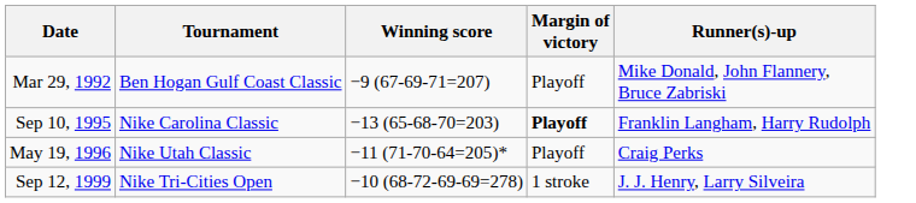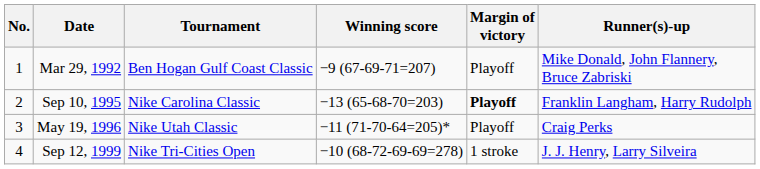 <table class="wikitable" style="font-size:95%;">
 <tr>
+<th>No.</th>
 <th>Date</th>
 <th>Tournament</th>
 <th>Winning score</th>
 <th>Margin of<br>victory</th>
 <th>Runner(s)-up</th>
 </tr>
 <tr>
+<td align=center>1</td>
 <td align=right>Mar 29, <a href='#'>1992</a></td>
 <td><a href='#'>Ben Hogan Gulf Coast Classic</a></td>
 <td>−9 (67-69-71=207)</td>
 <td>Playoff</td>
 <td> <a href='#'>Mike Donald</a>,  <a href='#'>John Flannery</a>,<br> <a href='#'>Bruce Zabriski</a></td>
 </tr>
 <tr>
+<td align=center>2</td>
 <td align=right>Sep 10, <a href='#'>1995</a></td>
 <td><a href='#'>Nike Carolina Classic</a></td>
 <td>−13 (65-68-70=203)</td>
 <td><strong>Playoff</strong></td>
 <td> <a href='#'>Franklin Langham</a>,  <a href='#'>Harry Rudolph</a></td>
 </tr>
 <tr>
+<td align=center>3</td>
 <td align=right>May 19, <a href='#'>1996</a></td>
 <td><a href='#'>Nike Utah Classic</a></td>
 <td>−11 (71-70-64=205)*</td>
 <td>Playoff</td>
 <td> <a href='#'>Craig Perks</a></td>
 </tr>
 <tr>
+<td align=center>4</td>
 <td align=right>Sep 12, <a href='#'>1999</a></td>
 <td><a href='#'>Nike Tri-Cities Open</a></td>
 <td>−10 (68-72-69-69=278)</td>
 <td>1 stroke</td>
 <td> <a href='#'>J. J. Henry</a>,  <a href='#'>Larry Silveira</a></td>
 </tr>
 </table>
